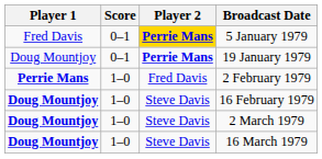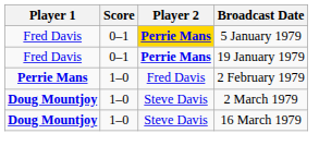 <table class="wikitable" style="text-align: center">
 <tr>
 <th>Player 1</th>
 <th>Score</th>
 <th>Player 2</th>
 <th>Broadcast Date</th>
 </tr>
 <tr>
 <td> <a href='#'>Fred Davis</a></td>
 <td>0–1</td>
 <td style="background: gold;"> <strong><a href='#'>Perrie Mans</a></strong></td>
 <td>5 January 1979</td>
 </tr>
 <tr>
-<td> <a href='#'>Doug Mountjoy</a></td>
+<td> <a href='#'>Fred Davis</a></td>
 <td>0–1</td>
 <td> <strong><a href='#'>Perrie Mans</a></strong></td>
 <td>19 January 1979</td>
 </tr>
 <tr>
 <td> <strong><a href='#'>Perrie Mans</a></strong></td>
 <td>1–0</td>
 <td> <a href='#'>Fred Davis</a></td>
 <td>2 February 1979</td>
 </tr>
 <tr>
 <td> <strong><a href='#'>Doug Mountjoy</a></strong></td>
 <td>1–0</td>
 <td> <a href='#'>Steve Davis</a></td>
-<td>16 February 1979</td>
-</tr>
-<tr>
-<td> <strong><a href='#'>Doug Mountjoy</a></strong></td>
-<td>1–0</td>
-<td> <a href='#'>Steve Davis</a></td>
 <td>2 March 1979</td>
 </tr>
 <tr>
 <td> <strong><a href='#'>Doug Mountjoy</a></strong></td>
 <td>1–0</td>
 <td> <a href='#'>Steve Davis</a></td>
 <td>16 March 1979</td>
 </tr>
 </table>
